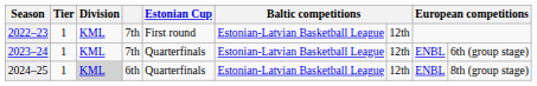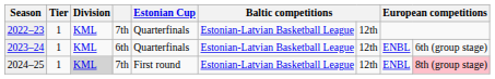 <table class="wikitable" style="font-size:85%; text-align:center">
 <tr>
 <th>Season</th>
 <th>Tier</th>
 <th>Division</th>
 <th></th>
 <th><a href='#'>Estonian Cup</a></th>
 <th colspan=2>Baltic competitions</th>
 <th colspan=2>European competitions</th>
 </tr>
 <tr>
 <td bgcolor=#efefef><a href='#'>2022–23</a></td>
 <td>1</td>
 <td align=left><a href='#'>KML</a></td>
 <td>7th</td>
-<td align=left>First round</td>
+<td align=left>Quarterfinals</td>
 <td align=left><a href='#'>Estonian-Latvian Basketball League</a></td>
 <td>12th</td>
 </tr>
 <tr>
 <td bgcolor=#efefef><a href='#'>2023–24</a></td>
 <td>1</td>
 <td align=left><a href='#'>KML</a></td>
-<td>7th</td>
+<td>6th</td>
 <td align=left>Quarterfinals</td>
 <td align=left><a href='#'>Estonian-Latvian Basketball League</a></td>
 <td>12th</td>
 <td><a href='#'>ENBL</a></td>
 <td>6th (group stage)</td>
 </tr>
 <tr>
 <td bgcolor=#efefef>2024–25</td>
 <td>1</td>
 <td align=left style="background: lightgrey;"><a href='#'>KML</a></td>
-<td>6th</td>
-<td align=left>Quarterfinals</td>
+<td>7th</td>
+<td align=left>First round</td>
 <td align=left><a href='#'>Estonian-Latvian Basketball League</a></td>
 <td>12th</td>
 <td><a href='#'>ENBL</a></td>
-<td>8th (group stage)</td>
+<td style="background: pink;">8th (group stage)</td>
 </tr>
 </table>
